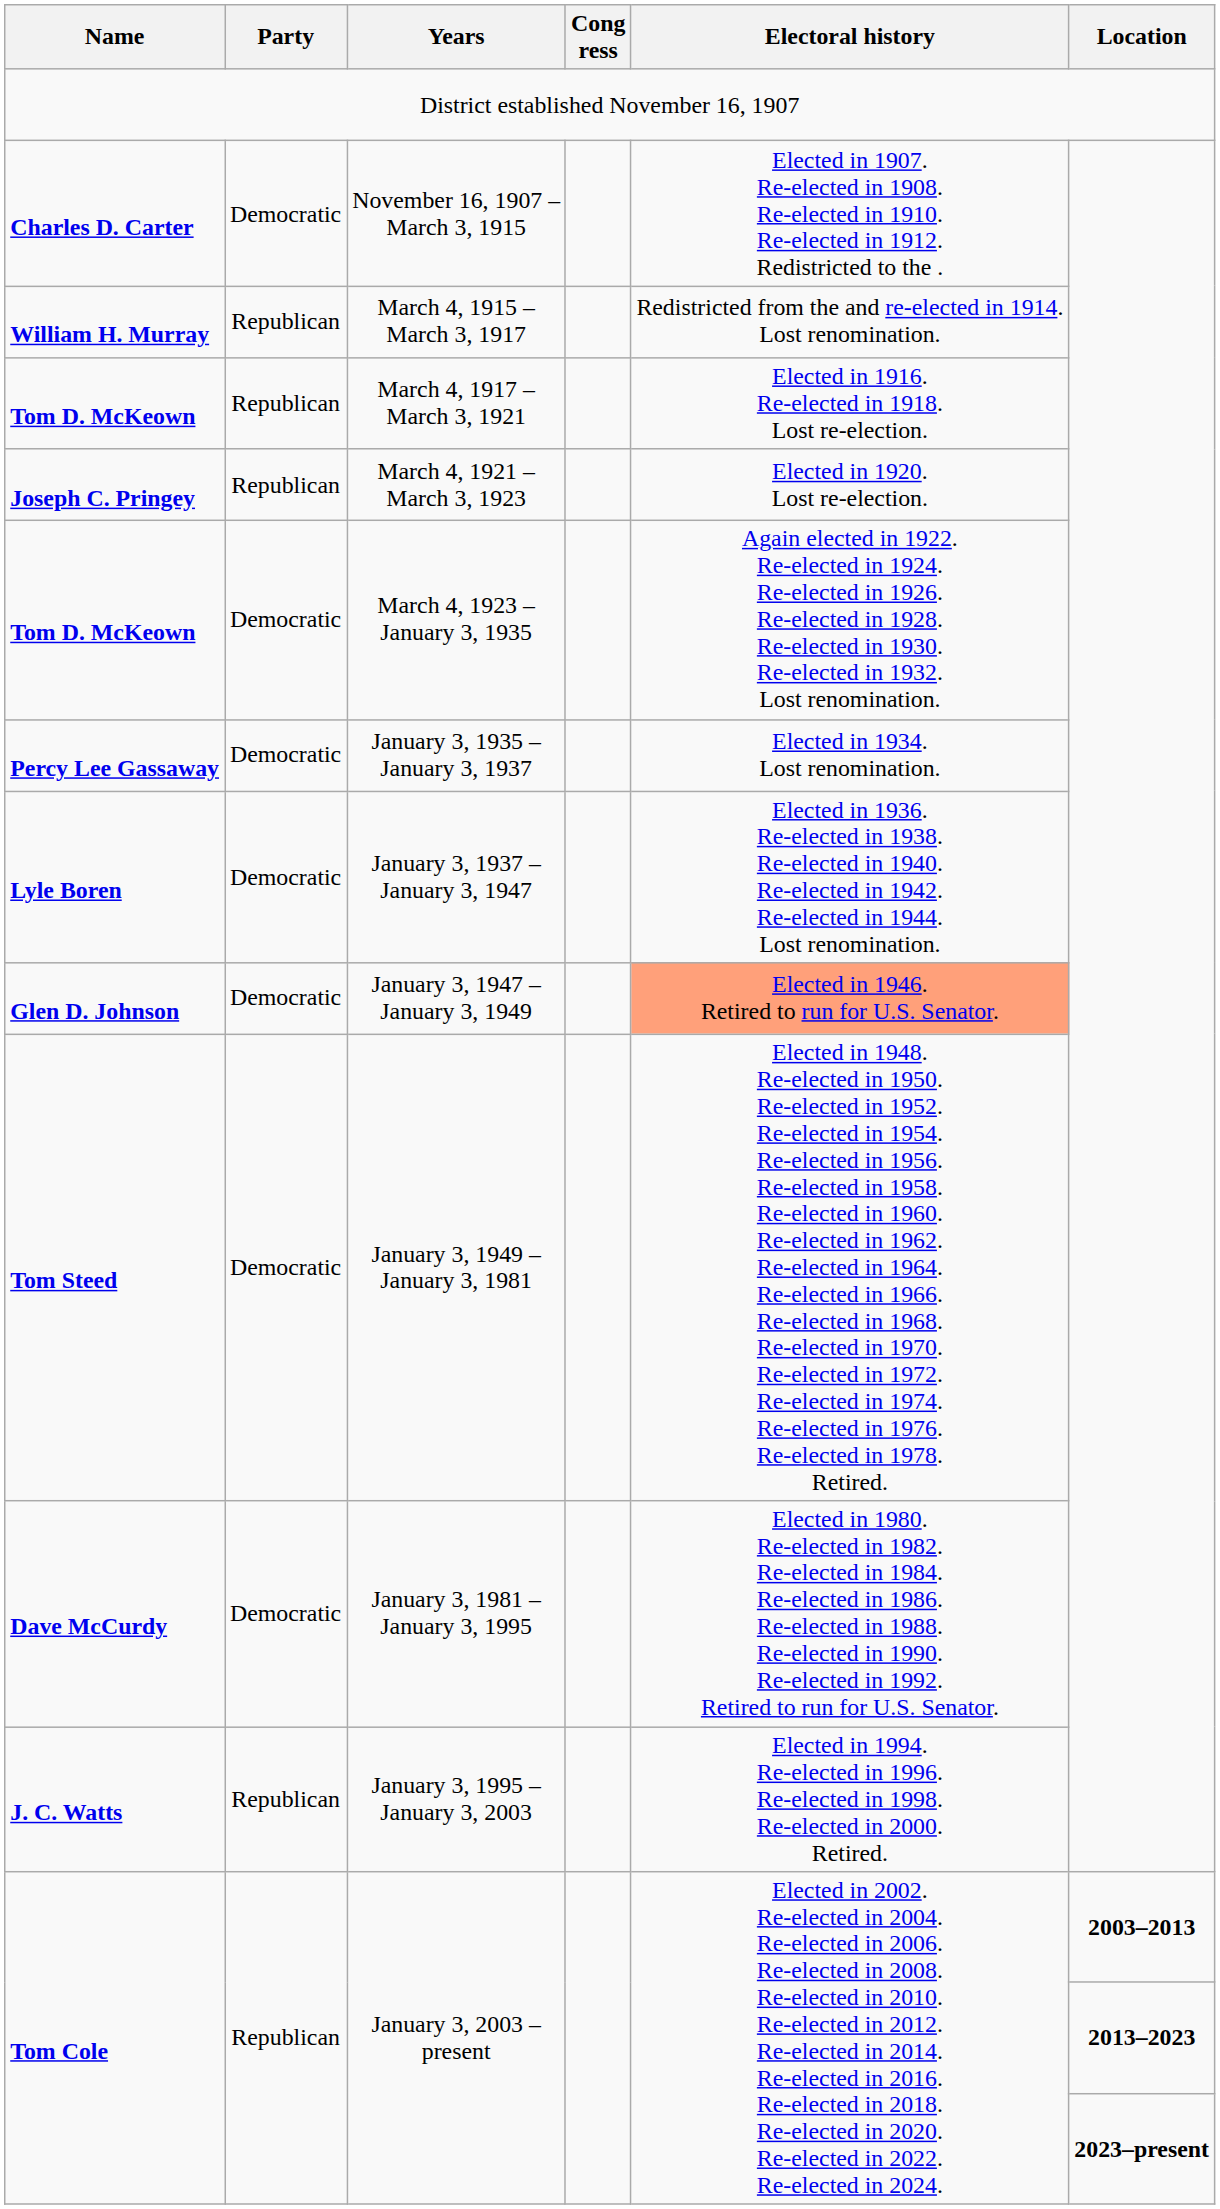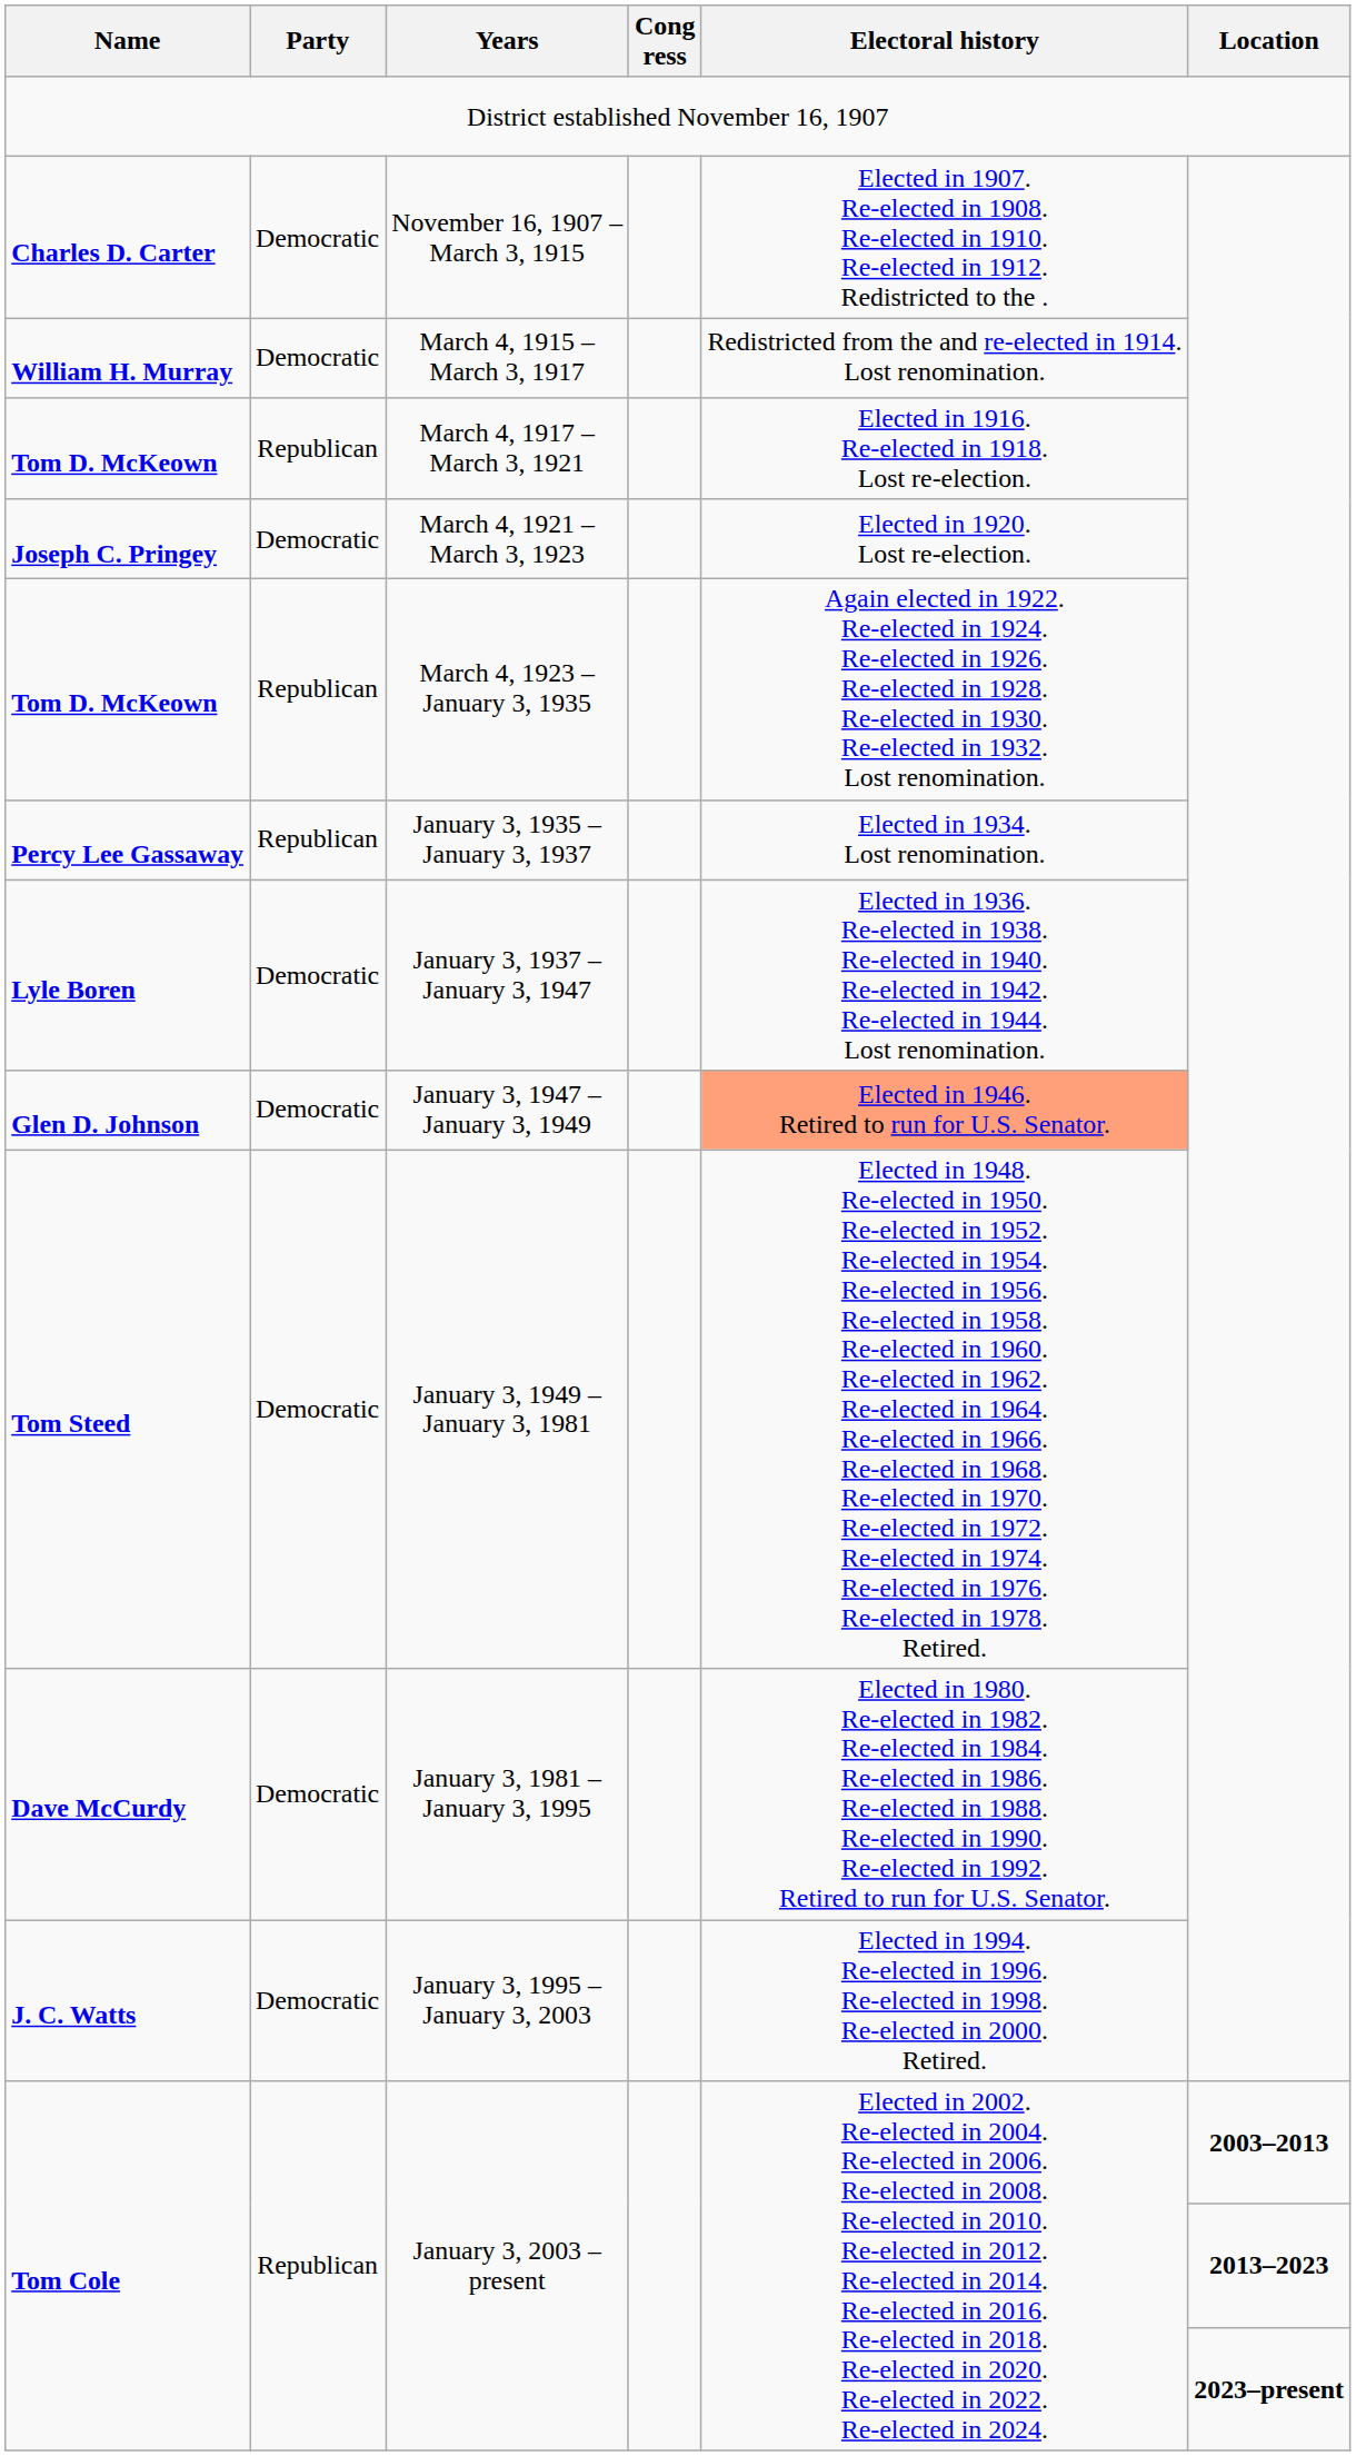 <table class=wikitable style="text-align:center">
 <tr>
 <th>Name</th>
 <th>Party</th>
 <th>Years</th>
 <th>Cong<br>ress</th>
 <th>Electoral history</th>
 <th>Location</th>
 </tr>
 <tr style="height:3em">
 <td colspan=6>District established November 16, 1907</td>
 </tr>
 <tr style="height:3em">
 <td align=left><br><strong><a href='#'>Charles D. Carter</a></strong><br></td>
 <td>Democratic</td>
 <td nowrap>November 16, 1907 –<br>March 3, 1915</td>
 <td></td>
 <td><a href='#'>Elected in 1907</a>.<br><a href='#'>Re-elected in 1908</a>.<br><a href='#'>Re-elected in 1910</a>.<br><a href='#'>Re-elected in 1912</a>.<br>Redistricted to the .</td>
 <td rowspan=11></td>
 </tr>
 <tr style="height:3em">
 <td align=left><br><strong><a href='#'>William H. Murray</a></strong><br></td>
-<td>Republican</td>
+<td>Democratic</td>
 <td nowrap>March 4, 1915 –<br>March 3, 1917</td>
 <td></td>
 <td>Redistricted from the  and <a href='#'>re-elected in 1914</a>.<br>Lost renomination.</td>
 </tr>
 <tr style="height:3em">
 <td align=left><br><strong><a href='#'>Tom D. McKeown</a></strong><br></td>
 <td>Republican</td>
 <td nowrap>March 4, 1917 –<br>March 3, 1921</td>
 <td></td>
 <td><a href='#'>Elected in 1916</a>.<br><a href='#'>Re-elected in 1918</a>.<br>Lost re-election.</td>
 </tr>
 <tr style="height:3em">
 <td align=left><br><strong><a href='#'>Joseph C. Pringey</a></strong><br></td>
-<td>Republican</td>
+<td>Democratic</td>
 <td nowrap>March 4, 1921 –<br>March 3, 1923</td>
 <td></td>
 <td><a href='#'>Elected in 1920</a>.<br>Lost re-election.</td>
 </tr>
 <tr style="height:3em">
 <td align=left><br><strong><a href='#'>Tom D. McKeown</a></strong><br></td>
-<td>Democratic</td>
+<td>Republican</td>
 <td nowrap>March 4, 1923 –<br>January 3, 1935</td>
 <td></td>
 <td><a href='#'>Again elected in 1922</a>.<br><a href='#'>Re-elected in 1924</a>.<br><a href='#'>Re-elected in 1926</a>.<br><a href='#'>Re-elected in 1928</a>.<br><a href='#'>Re-elected in 1930</a>.<br><a href='#'>Re-elected in 1932</a>.<br>Lost renomination.</td>
 </tr>
 <tr style="height:3em">
 <td align=left><br><strong><a href='#'>Percy Lee Gassaway</a></strong><br></td>
-<td>Democratic</td>
+<td>Republican</td>
 <td nowrap>January 3, 1935 –<br>January 3, 1937</td>
 <td></td>
 <td><a href='#'>Elected in 1934</a>.<br>Lost renomination.</td>
 </tr>
 <tr style="height:3em">
 <td align=left><br><strong><a href='#'>Lyle Boren</a></strong><br></td>
 <td>Democratic</td>
 <td nowrap>January 3, 1937 –<br>January 3, 1947</td>
 <td></td>
 <td><a href='#'>Elected in 1936</a>.<br><a href='#'>Re-elected in 1938</a>.<br><a href='#'>Re-elected in 1940</a>.<br><a href='#'>Re-elected in 1942</a>.<br><a href='#'>Re-elected in 1944</a>.<br>Lost renomination.</td>
 </tr>
 <tr style="height:3em">
 <td align=left><br><strong><a href='#'>Glen D. Johnson</a></strong><br></td>
 <td>Democratic</td>
 <td nowrap>January 3, 1947 –<br>January 3, 1949</td>
 <td></td>
 <td style="background: lightsalmon;"><a href='#'>Elected in 1946</a>.<br>Retired to <a href='#'>run for U.S. Senator</a>.</td>
 </tr>
 <tr style="height:3em">
 <td align=left><br><strong><a href='#'>Tom Steed</a></strong><br></td>
 <td>Democratic</td>
 <td nowrap>January 3, 1949 –<br>January 3, 1981</td>
 <td></td>
 <td><a href='#'>Elected in 1948</a>.<br><a href='#'>Re-elected in 1950</a>.<br><a href='#'>Re-elected in 1952</a>.<br><a href='#'>Re-elected in 1954</a>.<br><a href='#'>Re-elected in 1956</a>.<br><a href='#'>Re-elected in 1958</a>.<br><a href='#'>Re-elected in 1960</a>.<br><a href='#'>Re-elected in 1962</a>.<br><a href='#'>Re-elected in 1964</a>.<br><a href='#'>Re-elected in 1966</a>.<br><a href='#'>Re-elected in 1968</a>.<br><a href='#'>Re-elected in 1970</a>.<br><a href='#'>Re-elected in 1972</a>.<br><a href='#'>Re-elected in 1974</a>.<br><a href='#'>Re-elected in 1976</a>.<br><a href='#'>Re-elected in 1978</a>.<br>Retired.</td>
 </tr>
 <tr style="height:3em">
 <td align=left><br><strong><a href='#'>Dave McCurdy</a></strong><br></td>
 <td>Democratic</td>
 <td nowrap>January 3, 1981 –<br>January 3, 1995</td>
 <td></td>
 <td><a href='#'>Elected in 1980</a>.<br><a href='#'>Re-elected in 1982</a>.<br><a href='#'>Re-elected in 1984</a>.<br><a href='#'>Re-elected in 1986</a>.<br><a href='#'>Re-elected in 1988</a>.<br><a href='#'>Re-elected in 1990</a>.<br><a href='#'>Re-elected in 1992</a>.<br><a href='#'>Retired to run for U.S. Senator</a>.</td>
 </tr>
 <tr style="height:3em">
 <td align=left><br><strong><a href='#'>J. C. Watts</a></strong><br></td>
-<td>Republican</td>
+<td>Democratic</td>
 <td nowrap>January 3, 1995 –<br>January 3, 2003</td>
 <td></td>
 <td><a href='#'>Elected in 1994</a>.<br><a href='#'>Re-elected in 1996</a>.<br><a href='#'>Re-elected in 1998</a>.<br><a href='#'>Re-elected in 2000</a>.<br>Retired.</td>
 </tr>
 <tr style="height:3em">
 <td rowspan=3 align=left><br><strong><a href='#'>Tom Cole</a></strong><br></td>
 <td rowspan=3 >Republican</td>
 <td rowspan=3 nowrap>January 3, 2003 –<br>present</td>
 <td rowspan=3></td>
 <td rowspan=3><a href='#'>Elected in 2002</a>.<br><a href='#'>Re-elected in 2004</a>.<br><a href='#'>Re-elected in 2006</a>.<br><a href='#'>Re-elected in 2008</a>.<br><a href='#'>Re-elected in 2010</a>.<br><a href='#'>Re-elected in 2012</a>.<br><a href='#'>Re-elected in 2014</a>.<br><a href='#'>Re-elected in 2016</a>.<br><a href='#'>Re-elected in 2018</a>.<br><a href='#'>Re-elected in 2020</a>.<br><a href='#'>Re-elected in 2022</a>.<br><a href='#'>Re-elected in 2024</a>.</td>
 <td><strong>2003–2013</strong></td>
 </tr>
 <tr style="height:3em">
 <td><strong>2013–2023</strong></td>
 </tr>
 <tr style="height:3em">
 <td><strong>2023–present</strong></td>
 </tr>
 </table>
